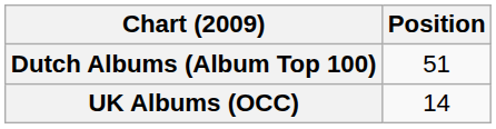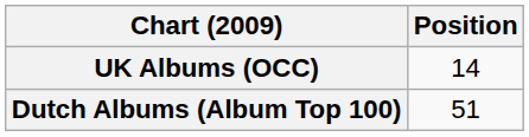 <table class="wikitable sortable plainrowheaders">
 <tr>
 <th scope="col">Chart (2009)</th>
 <th scope="col">Position</th>
 </tr>
 <tr>
+<th scope="row">UK Albums (OCC)</th>
+<td style="text-align:center;">14</td>
+</tr>
+<tr>
 <th scope="row">Dutch Albums (Album Top 100)</th>
 <td style="text-align:center;">51</td>
 </tr>
-<tr>
-<th scope="row">UK Albums (OCC)</th>
-<td style="text-align:center;">14</td>
-</tr>
 </table>
